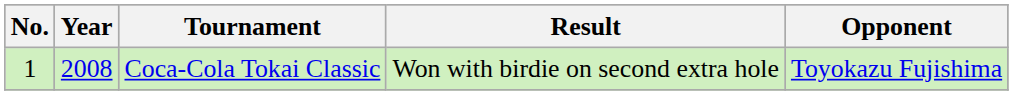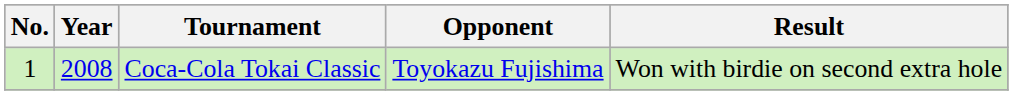 <table class="wikitable" style="font-size:95%;">
 <tr>
 <th>No.</th>
 <th>Year</th>
 <th>Tournament</th>
+<th>Opponent</th>
 <th>Result</th>
-<th>Opponent</th>
 </tr>
 <tr style="background:#D0F0C0;">
 <td align=center>1</td>
 <td><a href='#'>2008</a></td>
 <td><a href='#'>Coca-Cola Tokai Classic</a></td>
+<td> <a href='#'>Toyokazu Fujishima</a></td>
 <td>Won with birdie on second extra hole</td>
-<td> <a href='#'>Toyokazu Fujishima</a></td>
 </tr>
 </table>
